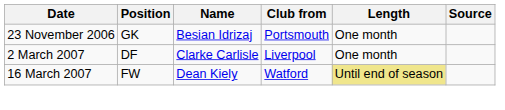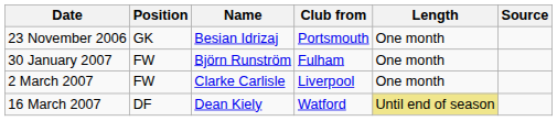 <table class="wikitable">
 <tr>
 <th>Date</th>
 <th>Position</th>
 <th>Name</th>
 <th>Club from</th>
 <th>Length</th>
 <th>Source</th>
 </tr>
 <tr>
 <td>23 November 2006</td>
 <td>GK</td>
 <td><a href='#'>Besian Idrizaj</a></td>
 <td><a href='#'>Portsmouth</a></td>
 <td>One month</td>
 <td></td>
 </tr>
 <tr>
+<td>30 January 2007</td>
+<td>FW</td>
+<td><a href='#'>Björn Runström</a></td>
+<td><a href='#'>Fulham</a></td>
+<td>One month</td>
+<td></td>
+</tr>
+<tr>
 <td>2 March 2007</td>
-<td>DF</td>
+<td>FW</td>
 <td><a href='#'>Clarke Carlisle</a></td>
 <td><a href='#'>Liverpool</a></td>
 <td>One month</td>
 <td></td>
 </tr>
 <tr>
 <td>16 March 2007</td>
-<td>FW</td>
+<td>DF</td>
 <td><a href='#'>Dean Kiely</a></td>
 <td><a href='#'>Watford</a></td>
 <td style="background: khaki;">Until end of season</td>
 <td></td>
 </tr>
 </table>
